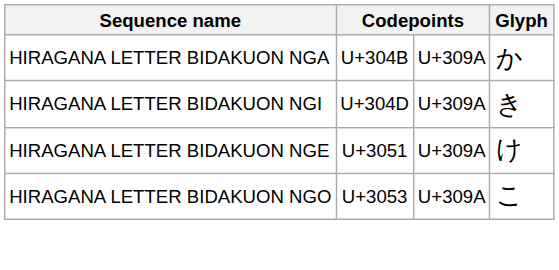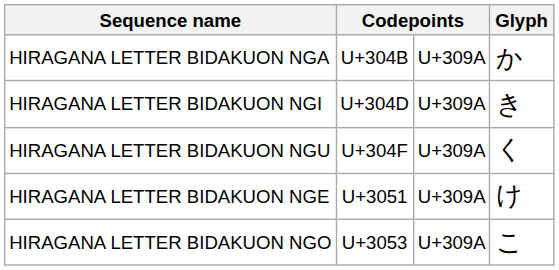 <table class="wikitable nounderlines" style="border-collapse:collapse;background:#FFFFFF;font-size:large;text-align:center">
 <tr style="background:#F8F8F8;font-size:small">
 <th>Sequence name</th>
 <th colspan="2" style="width:20pt">Codepoints</th>
 <th style="width:20pt">Glyph</th>
 </tr>
 <tr>
 <td style="text-align:left;font-size:small;">HIRAGANA LETTER BIDAKUON NGA</td>
 <td style="font-size:small;">U+304B</td>
 <td style="font-size:small;">U+309A</td>
 <td>か゚</td>
 </tr>
 <tr>
 <td style="text-align:left;font-size:small;">HIRAGANA LETTER BIDAKUON NGI</td>
 <td style="font-size:small;">U+304D</td>
 <td style="font-size:small;">U+309A</td>
 <td>き゚</td>
 </tr>
 <tr>
+<td style="text-align:left;font-size:small;">HIRAGANA LETTER BIDAKUON NGU</td>
+<td style="font-size:small;">U+304F</td>
+<td style="font-size:small;">U+309A</td>
+<td>く゚</td>
+</tr>
+<tr>
 <td style="text-align:left;font-size:small;">HIRAGANA LETTER BIDAKUON NGE</td>
 <td style="font-size:small;">U+3051</td>
 <td style="font-size:small;">U+309A</td>
 <td>け゚</td>
 </tr>
 <tr>
 <td style="text-align:left;font-size:small;">HIRAGANA LETTER BIDAKUON NGO</td>
 <td style="font-size:small;">U+3053</td>
 <td style="font-size:small;">U+309A</td>
 <td>こ゚</td>
 </tr>
 </table>
